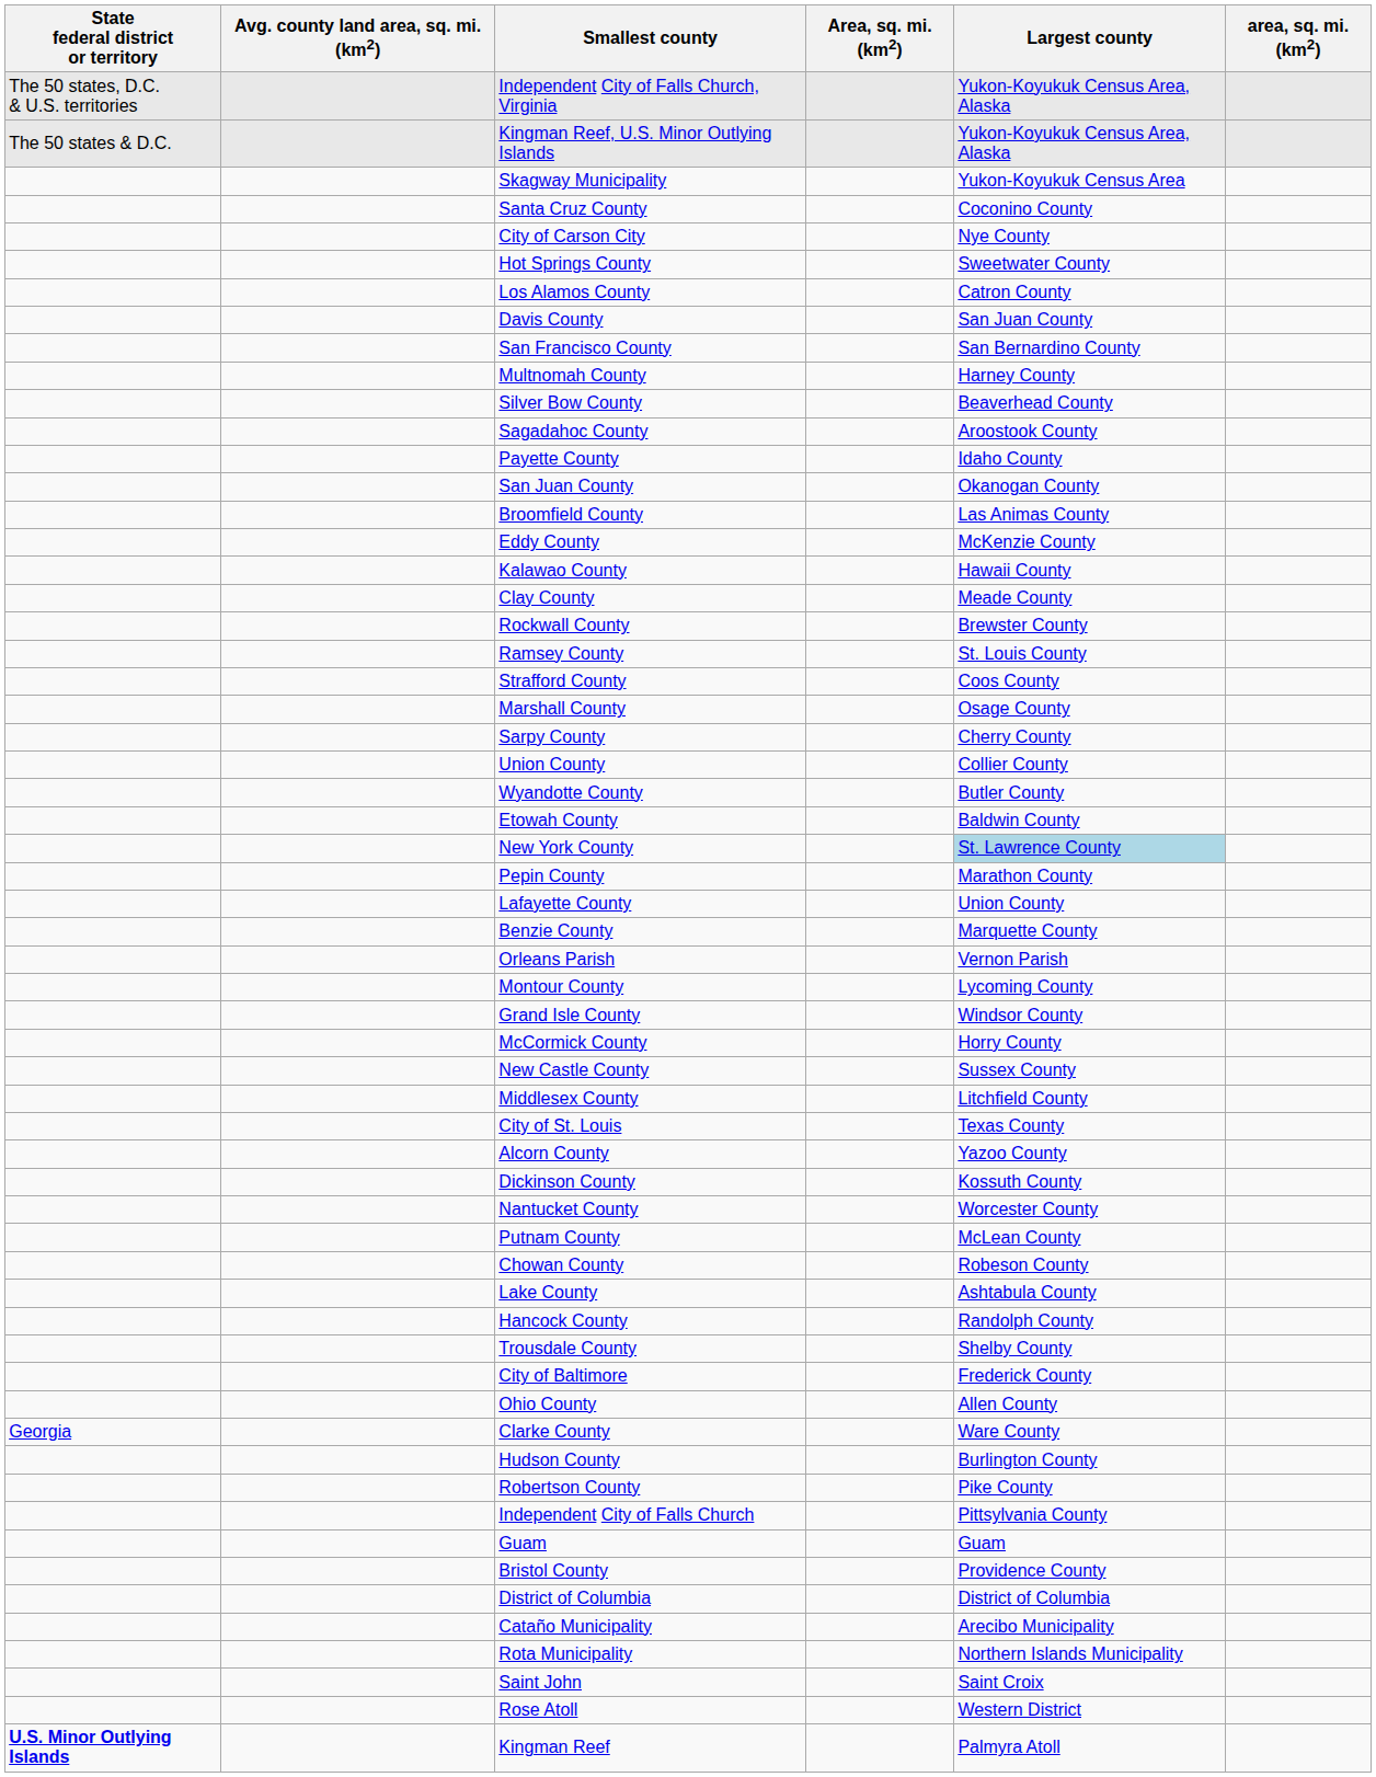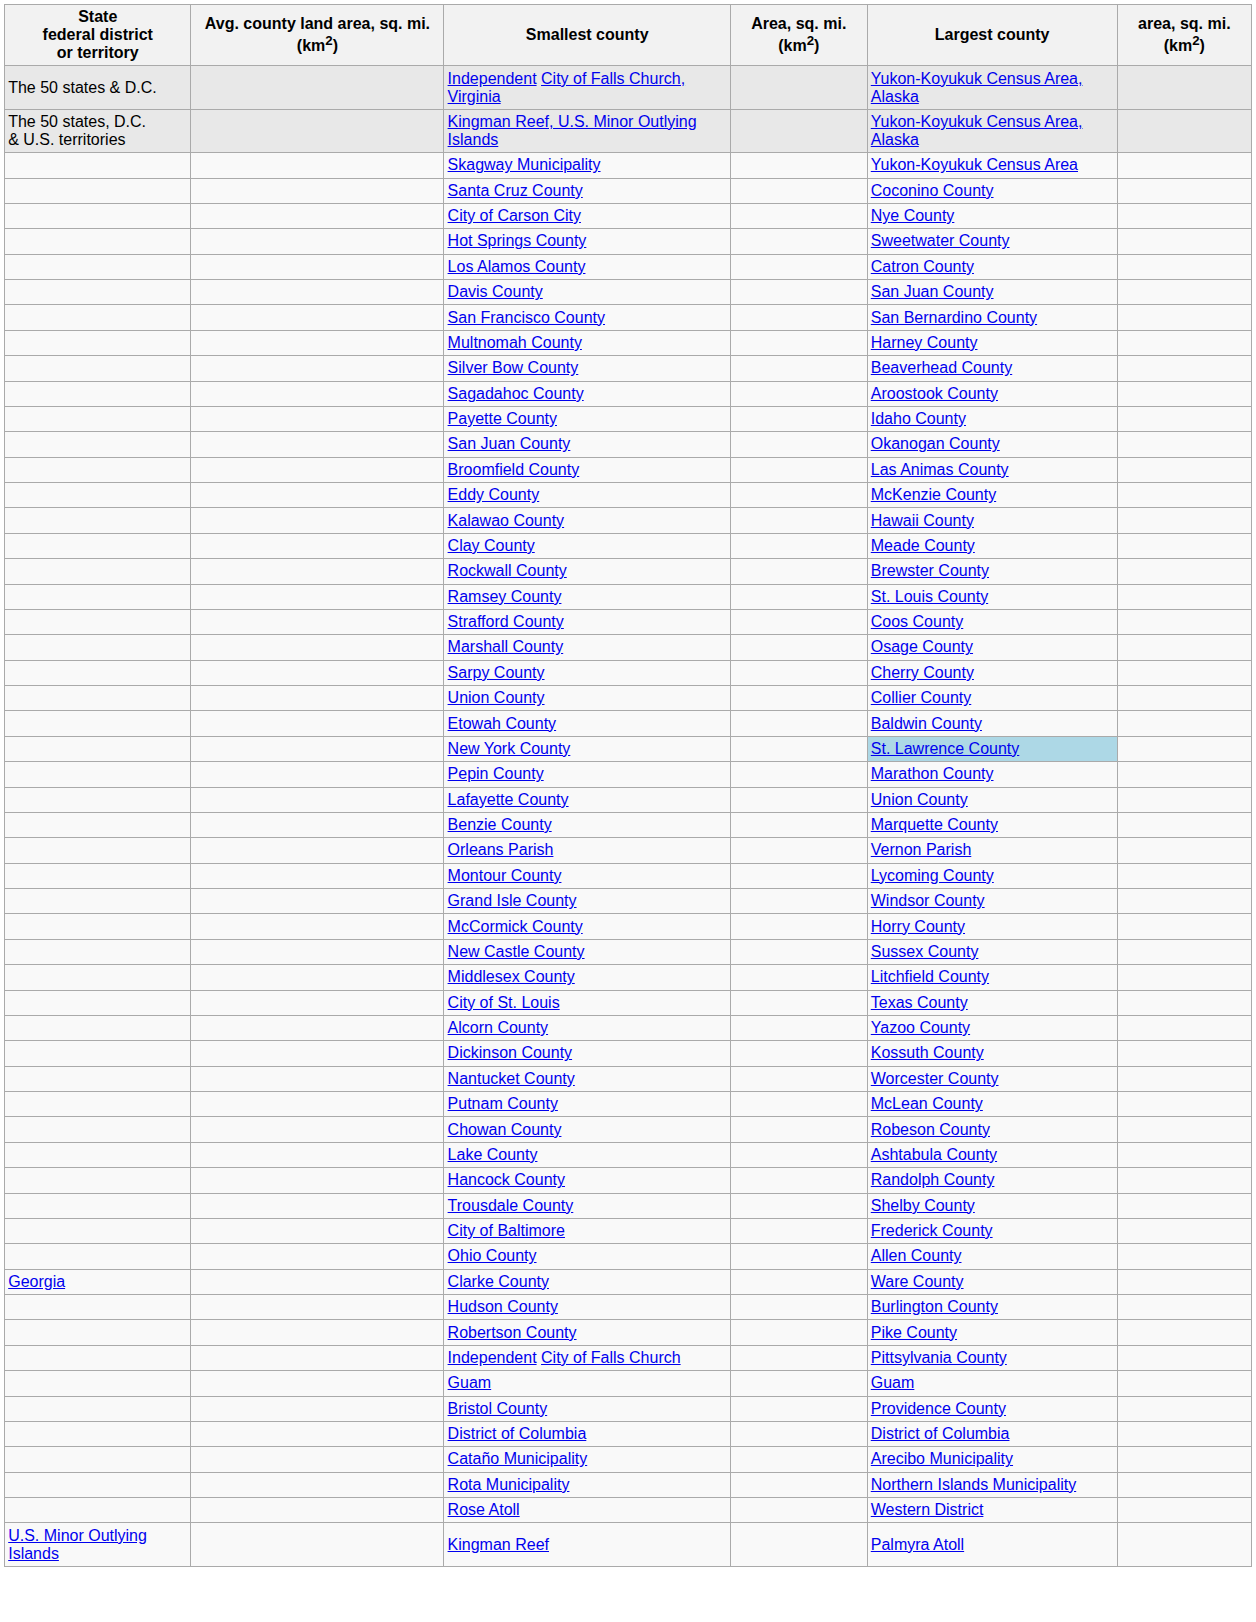 <table class="wikitable sortable">
 <tr bgcolor=#e6e6ef>
 </tr>
 <tr>
 <th>State <br> federal district <br> or territory</th>
 <th data-sort-type="number">Avg. county land area, sq. mi. (km<sup>2</sup>)</th>
 <th>Smallest county</th>
 <th data-sort-type="number">Area, sq. mi. (km<sup>2</sup>)</th>
 <th>Largest county</th>
 <th data-sort-type="number">area, sq. mi. (km<sup>2</sup>)</th>
 </tr>
 <tr>
-<td bgcolor="#e8e8e8" data-sort-value=“z”>The 50 states, D.C. <br> & U.S. territories</td>
+<td bgcolor="#e8e8e8" data-sort-value="z">The 50 states & D.C.</td>
 <td bgcolor="#e8e8e8"></td>
 <td bgcolor="#e8e8e8"><a href='#'>Independent</a> <a href='#'>City of Falls Church, Virginia</a></td>
 <td bgcolor="#e8e8e8"></td>
 <td bgcolor="#e8e8e8"><a href='#'>Yukon-Koyukuk Census Area, Alaska</a></td>
 <td bgcolor="#e8e8e8"></td>
 </tr>
 <tr>
-<td bgcolor="#e8e8e8" data-sort-value="z">The 50 states & D.C.</td>
+<td bgcolor="#e8e8e8" data-sort-value=“z”>The 50 states, D.C. <br> & U.S. territories</td>
 <td bgcolor="#e8e8e8"></td>
 <td bgcolor="#e8e8e8"><a href='#'>Kingman Reef, U.S. Minor Outlying Islands</a></td>
 <td bgcolor="#e8e8e8"></td>
 <td bgcolor="#e8e8e8"><a href='#'>Yukon-Koyukuk Census Area, Alaska</a></td>
 <td bgcolor="#e8e8e8"></td>
 </tr>
 <tr>
 <td></td>
 <td></td>
 <td><a href='#'>Skagway Municipality</a></td>
 <td></td>
 <td><a href='#'>Yukon-Koyukuk Census Area</a></td>
 <td></td>
 </tr>
 <tr>
 <td></td>
 <td></td>
 <td><a href='#'>Santa Cruz County</a></td>
 <td></td>
 <td><a href='#'>Coconino County</a></td>
 <td></td>
 </tr>
 <tr>
 <td></td>
 <td></td>
 <td><a href='#'>City of Carson City</a></td>
 <td></td>
 <td><a href='#'>Nye County</a></td>
 <td></td>
 </tr>
 <tr>
 <td></td>
 <td></td>
 <td><a href='#'>Hot Springs County</a></td>
 <td></td>
 <td><a href='#'>Sweetwater County</a></td>
 <td></td>
 </tr>
 <tr>
 <td></td>
 <td></td>
 <td><a href='#'>Los Alamos County</a></td>
 <td></td>
 <td><a href='#'>Catron County</a></td>
 <td></td>
 </tr>
 <tr>
 <td></td>
 <td></td>
 <td><a href='#'>Davis County</a></td>
 <td></td>
 <td><a href='#'>San Juan County</a></td>
 <td></td>
 </tr>
 <tr>
 <td></td>
 <td></td>
 <td><a href='#'>San Francisco County</a></td>
 <td></td>
 <td><a href='#'>San Bernardino County</a></td>
 <td></td>
 </tr>
 <tr>
 <td></td>
 <td></td>
 <td><a href='#'>Multnomah County</a></td>
 <td></td>
 <td><a href='#'>Harney County</a></td>
 <td></td>
 </tr>
 <tr>
 <td></td>
 <td></td>
 <td><a href='#'>Silver Bow County</a></td>
 <td></td>
 <td><a href='#'>Beaverhead County</a></td>
 <td></td>
 </tr>
 <tr>
 <td></td>
 <td></td>
 <td><a href='#'>Sagadahoc County</a></td>
 <td></td>
 <td><a href='#'>Aroostook County</a></td>
 <td></td>
 </tr>
 <tr>
 <td></td>
 <td></td>
 <td><a href='#'>Payette County</a></td>
 <td></td>
 <td><a href='#'>Idaho County</a></td>
 <td></td>
 </tr>
 <tr>
 <td></td>
 <td></td>
 <td><a href='#'>San Juan County</a></td>
 <td></td>
 <td><a href='#'>Okanogan County</a></td>
 <td></td>
 </tr>
 <tr>
 <td></td>
 <td></td>
 <td><a href='#'>Broomfield County</a></td>
 <td></td>
 <td><a href='#'>Las Animas County</a></td>
 <td></td>
 </tr>
 <tr>
 <td></td>
 <td></td>
 <td><a href='#'>Eddy County</a></td>
 <td></td>
 <td><a href='#'>McKenzie County</a></td>
 <td></td>
 </tr>
 <tr>
 <td></td>
 <td></td>
 <td><a href='#'>Kalawao County</a></td>
 <td></td>
 <td><a href='#'>Hawaii County</a></td>
 <td></td>
 </tr>
 <tr>
 <td></td>
 <td></td>
 <td><a href='#'>Clay County</a></td>
 <td></td>
 <td><a href='#'>Meade County</a></td>
 <td></td>
 </tr>
 <tr>
 <td></td>
 <td></td>
 <td><a href='#'>Rockwall County</a></td>
 <td></td>
 <td><a href='#'>Brewster County</a></td>
 <td></td>
 </tr>
 <tr>
 <td></td>
 <td></td>
 <td><a href='#'>Ramsey County</a></td>
 <td></td>
 <td><a href='#'>St. Louis County</a></td>
 <td></td>
 </tr>
 <tr>
 <td></td>
 <td></td>
 <td><a href='#'>Strafford County</a></td>
 <td></td>
 <td><a href='#'>Coos County</a></td>
 <td></td>
 </tr>
 <tr>
 <td></td>
 <td></td>
 <td><a href='#'>Marshall County</a></td>
 <td></td>
 <td><a href='#'>Osage County</a></td>
 <td></td>
 </tr>
 <tr>
 <td></td>
 <td></td>
 <td><a href='#'>Sarpy County</a></td>
 <td></td>
 <td><a href='#'>Cherry County</a></td>
 <td></td>
 </tr>
 <tr>
 <td></td>
 <td></td>
 <td><a href='#'>Union County</a></td>
 <td></td>
 <td><a href='#'>Collier County</a></td>
-<td></td>
-</tr>
-<tr>
-<td></td>
-<td></td>
-<td><a href='#'>Wyandotte County</a></td>
-<td></td>
-<td><a href='#'>Butler County</a></td>
 <td></td>
 </tr>
 <tr>
 <td></td>
 <td></td>
 <td><a href='#'>Etowah County</a></td>
 <td></td>
 <td><a href='#'>Baldwin County</a></td>
 <td></td>
 </tr>
 <tr>
 <td></td>
 <td></td>
 <td><a href='#'>New York County</a></td>
 <td></td>
 <td style="background: lightblue;"><a href='#'>St. Lawrence County</a></td>
 <td></td>
 </tr>
 <tr>
 <td></td>
 <td></td>
 <td><a href='#'>Pepin County</a></td>
 <td></td>
 <td><a href='#'>Marathon County</a></td>
 <td></td>
 </tr>
 <tr>
 <td></td>
 <td></td>
 <td><a href='#'>Lafayette County</a></td>
 <td></td>
 <td><a href='#'>Union County</a></td>
 <td></td>
 </tr>
 <tr>
 <td></td>
 <td></td>
 <td><a href='#'>Benzie County</a></td>
 <td></td>
 <td><a href='#'>Marquette County</a></td>
 <td></td>
 </tr>
 <tr>
 <td></td>
 <td></td>
 <td><a href='#'>Orleans Parish</a></td>
 <td></td>
 <td><a href='#'>Vernon Parish</a></td>
 <td></td>
 </tr>
 <tr>
 <td></td>
 <td></td>
 <td><a href='#'>Montour County</a></td>
 <td></td>
 <td><a href='#'>Lycoming County</a></td>
 <td></td>
 </tr>
 <tr>
 <td></td>
 <td></td>
 <td><a href='#'>Grand Isle County</a></td>
 <td></td>
 <td><a href='#'>Windsor County</a></td>
 <td></td>
 </tr>
 <tr>
 <td></td>
 <td></td>
 <td><a href='#'>McCormick County</a></td>
 <td></td>
 <td><a href='#'>Horry County</a></td>
 <td></td>
 </tr>
 <tr>
 <td></td>
 <td></td>
 <td><a href='#'>New Castle County</a></td>
 <td></td>
 <td><a href='#'>Sussex County</a></td>
 <td></td>
 </tr>
 <tr>
 <td></td>
 <td></td>
 <td><a href='#'>Middlesex County</a></td>
 <td></td>
 <td><a href='#'>Litchfield County</a></td>
 <td></td>
 </tr>
 <tr>
 <td></td>
 <td></td>
 <td><a href='#'>City of St. Louis</a></td>
 <td></td>
 <td><a href='#'>Texas County</a></td>
 <td></td>
 </tr>
 <tr>
 <td></td>
 <td></td>
 <td><a href='#'>Alcorn County</a></td>
 <td></td>
 <td><a href='#'>Yazoo County</a></td>
 <td></td>
 </tr>
 <tr>
 <td></td>
 <td></td>
 <td><a href='#'>Dickinson County</a></td>
 <td></td>
 <td><a href='#'>Kossuth County</a></td>
 <td></td>
 </tr>
 <tr>
 <td></td>
 <td></td>
 <td><a href='#'>Nantucket County</a></td>
 <td></td>
 <td><a href='#'>Worcester County</a></td>
 <td></td>
 </tr>
 <tr>
 <td></td>
 <td></td>
 <td><a href='#'>Putnam County</a></td>
 <td></td>
 <td><a href='#'>McLean County</a></td>
 <td></td>
 </tr>
 <tr>
 <td></td>
 <td></td>
 <td><a href='#'>Chowan County</a></td>
 <td></td>
 <td><a href='#'>Robeson County</a></td>
 <td></td>
 </tr>
 <tr>
 <td></td>
 <td></td>
 <td><a href='#'>Lake County</a></td>
 <td></td>
 <td><a href='#'>Ashtabula County</a></td>
 <td></td>
 </tr>
 <tr>
 <td></td>
 <td></td>
 <td><a href='#'>Hancock County</a></td>
 <td></td>
 <td><a href='#'>Randolph County</a></td>
 <td></td>
 </tr>
 <tr>
 <td></td>
 <td></td>
 <td><a href='#'>Trousdale County</a></td>
 <td></td>
 <td><a href='#'>Shelby County</a></td>
 <td></td>
 </tr>
 <tr>
 <td></td>
 <td></td>
 <td><a href='#'>City of Baltimore</a></td>
 <td></td>
 <td><a href='#'>Frederick County</a></td>
 <td></td>
 </tr>
 <tr>
 <td></td>
 <td></td>
 <td><a href='#'>Ohio County</a></td>
 <td></td>
 <td><a href='#'>Allen County</a></td>
 <td></td>
 </tr>
 <tr>
 <td> <a href='#'>Georgia</a></td>
 <td></td>
 <td><a href='#'>Clarke County</a></td>
 <td></td>
 <td><a href='#'>Ware County</a></td>
 <td></td>
 </tr>
 <tr>
 <td></td>
 <td></td>
 <td><a href='#'>Hudson County</a></td>
 <td></td>
 <td><a href='#'>Burlington County</a></td>
 <td></td>
 </tr>
 <tr>
 <td></td>
 <td></td>
 <td><a href='#'>Robertson County</a></td>
 <td></td>
 <td><a href='#'>Pike County</a></td>
 <td></td>
 </tr>
 <tr>
 <td></td>
 <td></td>
 <td><a href='#'>Independent</a> <a href='#'>City of Falls Church</a></td>
 <td></td>
 <td><a href='#'>Pittsylvania County</a></td>
 <td></td>
 </tr>
 <tr>
 <td></td>
 <td></td>
 <td><a href='#'>Guam</a></td>
 <td></td>
 <td><a href='#'>Guam</a></td>
 <td></td>
 </tr>
 <tr>
 <td></td>
 <td></td>
 <td><a href='#'>Bristol County</a></td>
 <td></td>
 <td><a href='#'>Providence County</a></td>
 <td></td>
 </tr>
 <tr>
 <td></td>
 <td></td>
 <td><a href='#'>District of Columbia</a></td>
 <td></td>
 <td><a href='#'>District of Columbia</a></td>
 <td></td>
 </tr>
 <tr>
 <td></td>
 <td></td>
 <td><a href='#'>Cataño Municipality</a></td>
 <td></td>
 <td><a href='#'>Arecibo Municipality</a></td>
 <td></td>
 </tr>
 <tr>
 <td></td>
 <td></td>
 <td><a href='#'>Rota Municipality</a></td>
 <td></td>
 <td><a href='#'>Northern Islands Municipality</a></td>
 <td></td>
 </tr>
 <tr>
 <td></td>
 <td></td>
-<td><a href='#'>Saint John</a></td>
-<td></td>
-<td><a href='#'>Saint Croix</a></td>
-<td></td>
-</tr>
-<tr>
-<td></td>
-<td></td>
 <td><a href='#'>Rose Atoll</a></td>
 <td></td>
 <td><a href='#'>Western District</a></td>
 <td></td>
 </tr>
 <tr>
-<td><strong> <a href='#'>U.S. Minor Outlying Islands</a></strong></td>
+<td> <a href='#'>U.S. Minor Outlying Islands</a></td>
 <td></td>
 <td><a href='#'>Kingman Reef</a></td>
 <td></td>
 <td><a href='#'>Palmyra Atoll</a></td>
 <td></td>
 </tr>
 <tr>
 </tr>
 </table>
